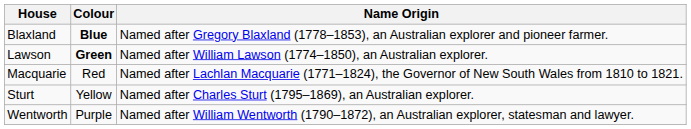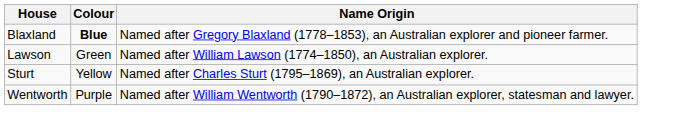 <table class="wikitable">
 <tr>
 <th>House</th>
 <th>Colour</th>
 <th>Name Origin</th>
 </tr>
 <tr>
 <td>Blaxland</td>
 <td align="center"><strong>Blue<br></strong></td>
 <td>Named after <a href='#'>Gregory Blaxland</a> (1778–1853), an Australian explorer and pioneer farmer.</td>
 </tr>
 <tr>
 <td>Lawson</td>
-<td align="center"><strong>Green<br></strong></td>
+<td align="center">Green<br></td>
 <td>Named after <a href='#'>William Lawson</a> (1774–1850), an Australian explorer.</td>
-</tr>
-<tr>
-<td>Macquarie</td>
-<td align="center">Red<br></td>
-<td>Named after <a href='#'>Lachlan Macquarie</a> (1771–1824), the Governor of New South Wales from 1810 to 1821.</td>
 </tr>
 <tr>
 <td>Sturt</td>
 <td align="center">Yellow<br></td>
 <td>Named after <a href='#'>Charles Sturt</a> (1795–1869), an Australian explorer.</td>
 </tr>
 <tr>
 <td>Wentworth</td>
 <td align="center">Purple<br></td>
 <td>Named after <a href='#'>William Wentworth</a> (1790–1872), an Australian explorer, statesman and lawyer.</td>
 </tr>
 </table>
